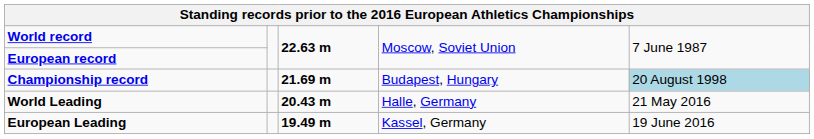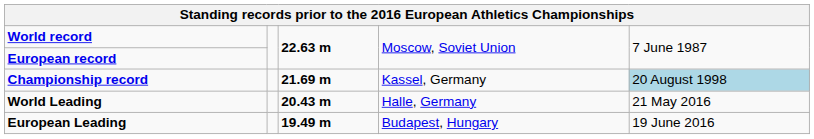 <table class="wikitable" width=75%>
 <tr>
 <th colspan="5">Standing records prior to the 2016 European Athletics Championships</th>
 </tr>
 <tr>
 <td><strong><a href='#'>World record</a></strong></td>
 <td rowspan="2"></td>
 <td rowspan="2"><strong>22.63 m</strong></td>
 <td rowspan="2"><a href='#'>Moscow</a>, <a href='#'>Soviet Union</a></td>
 <td rowspan="2">7 June 1987</td>
 </tr>
 <tr>
 <td><strong><a href='#'>European record</a></strong></td>
 </tr>
 <tr>
 <td><strong><a href='#'>Championship record</a></strong></td>
 <td></td>
 <td><strong>21.69 m</strong></td>
-<td><a href='#'>Budapest</a>, <a href='#'>Hungary</a></td>
+<td><a href='#'>Kassel</a>, Germany</td>
 <td style="background: lightblue;">20 August 1998</td>
 </tr>
 <tr>
 <td><strong>World Leading</strong></td>
 <td></td>
 <td><strong>20.43 m</strong></td>
 <td><a href='#'>Halle</a>, <a href='#'>Germany</a></td>
 <td>21 May 2016</td>
 </tr>
 <tr>
 <td><strong>European Leading</strong></td>
 <td></td>
 <td><strong>19.49 m</strong></td>
-<td><a href='#'>Kassel</a>, Germany</td>
+<td><a href='#'>Budapest</a>, <a href='#'>Hungary</a></td>
 <td>19 June 2016</td>
 </tr>
 </table>
